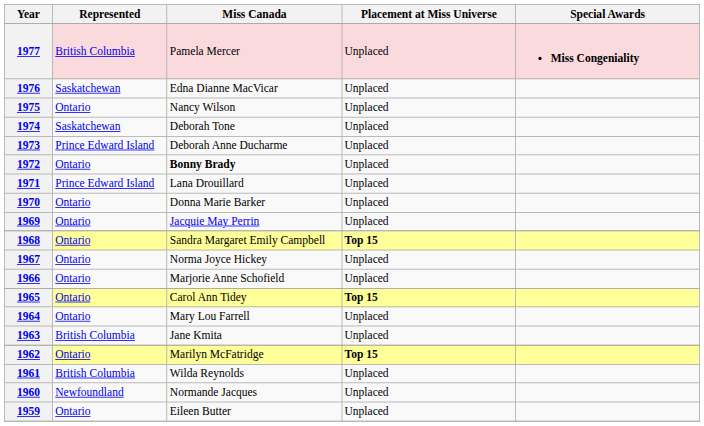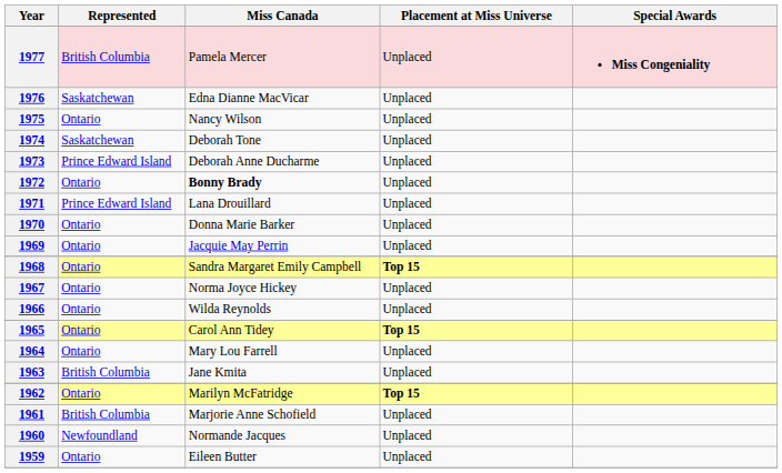 <table class="wikitable sortable" style="font-size:90%">
 <tr>
 <th width="60">Year</th>
 <th width="150">Represented</th>
 <th width="250">Miss Canada</th>
 <th width="250">Placement at Miss Universe</th>
 <th width="250">Special Awards</th>
 </tr>
 <tr>
 </tr>
 <tr style="background-color:#FADADD;">
 <th><a href='#'>1977</a></th>
 <td><a href='#'>British Columbia</a></td>
 <td>Pamela Mercer</td>
 <td>Unplaced</td>
 <td align="left"><br><ul><li><strong>Miss Congeniality</strong></li></ul></td>
 </tr>
 <tr>
 <th><a href='#'>1976</a></th>
 <td><a href='#'>Saskatchewan</a></td>
 <td>Edna Dianne MacVicar</td>
 <td>Unplaced</td>
 <td></td>
 </tr>
 <tr>
 <th><a href='#'>1975</a></th>
 <td><a href='#'>Ontario</a></td>
 <td>Nancy Wilson</td>
 <td>Unplaced</td>
 <td></td>
 </tr>
 <tr>
 <th><a href='#'>1974</a></th>
 <td><a href='#'>Saskatchewan</a></td>
 <td>Deborah Tone</td>
 <td>Unplaced</td>
 <td></td>
 </tr>
 <tr>
 <th><a href='#'>1973</a></th>
 <td><a href='#'>Prince Edward Island</a></td>
 <td>Deborah Anne Ducharme</td>
 <td>Unplaced</td>
 <td></td>
 </tr>
 <tr>
 <th><a href='#'>1972</a></th>
 <td><a href='#'>Ontario</a></td>
 <td><strong>Bonny Brady</strong></td>
 <td>Unplaced</td>
 <td></td>
 </tr>
 <tr>
 <th><a href='#'>1971</a></th>
 <td><a href='#'>Prince Edward Island</a></td>
 <td>Lana Drouillard</td>
 <td>Unplaced</td>
 <td></td>
 </tr>
 <tr>
 <th><a href='#'>1970</a></th>
 <td><a href='#'>Ontario</a></td>
 <td>Donna Marie Barker</td>
 <td>Unplaced</td>
 <td></td>
 </tr>
 <tr>
 <th><a href='#'>1969</a></th>
 <td><a href='#'>Ontario</a></td>
 <td><a href='#'>Jacquie May Perrin</a></td>
 <td>Unplaced</td>
 <td></td>
 </tr>
 <tr>
 </tr>
 <tr style="background-color:#FFFF99;">
 <th><a href='#'>1968</a></th>
 <td><a href='#'>Ontario</a></td>
 <td>Sandra Margaret Emily Campbell</td>
 <td><strong>Top 15</strong></td>
 <td></td>
 </tr>
 <tr>
 <th><a href='#'>1967</a></th>
 <td><a href='#'>Ontario</a></td>
 <td>Norma Joyce Hickey</td>
 <td>Unplaced</td>
 <td></td>
 </tr>
 <tr>
 <th><a href='#'>1966</a></th>
 <td><a href='#'>Ontario</a></td>
-<td>Marjorie Anne Schofield</td>
+<td>Wilda Reynolds</td>
 <td>Unplaced</td>
 <td></td>
 </tr>
 <tr>
 </tr>
 <tr style="background-color:#FFFF99;">
 <th><a href='#'>1965</a></th>
 <td><a href='#'>Ontario</a></td>
 <td>Carol Ann Tidey</td>
 <td><strong>Top 15</strong></td>
 <td></td>
 </tr>
 <tr>
 <th><a href='#'>1964</a></th>
 <td><a href='#'>Ontario</a></td>
 <td>Mary Lou Farrell</td>
 <td>Unplaced</td>
 <td></td>
 </tr>
 <tr>
 <th><a href='#'>1963</a></th>
 <td><a href='#'>British Columbia</a></td>
 <td>Jane Kmita</td>
 <td>Unplaced</td>
 <td></td>
 </tr>
 <tr>
 </tr>
 <tr style="background-color:#FFFF99;">
 <th><a href='#'>1962</a></th>
 <td><a href='#'>Ontario</a></td>
 <td>Marilyn McFatridge</td>
 <td><strong>Top 15</strong></td>
 <td></td>
 </tr>
 <tr>
 <th><a href='#'>1961</a></th>
 <td><a href='#'>British Columbia</a></td>
-<td>Wilda Reynolds</td>
+<td>Marjorie Anne Schofield</td>
 <td>Unplaced</td>
 <td></td>
 </tr>
 <tr>
 <th><a href='#'>1960</a></th>
 <td><a href='#'>Newfoundland</a></td>
 <td>Normande Jacques</td>
 <td>Unplaced</td>
 <td></td>
 </tr>
 <tr>
 <th><a href='#'>1959</a></th>
 <td><a href='#'>Ontario</a></td>
 <td>Eileen Butter</td>
 <td>Unplaced</td>
 <td></td>
 </tr>
 <tr>
 </tr>
 </table>
